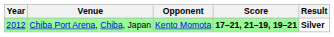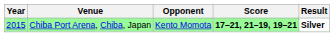 <table class="sortable wikitable" style="font-size: 90%;">
 <tr>
 <th>Year</th>
 <th>Venue</th>
 <th>Opponent</th>
 <th>Score</th>
 <th>Result</th>
 </tr>
 <tr style="background:#98FB98">
-<td align="center"><a href='#'>2012</a></td>
+<td align="center"><a href='#'>2015</a></td>
 <td align="left"><a href='#'>Chiba Port Arena</a>, <a href='#'>Chiba</a>, Japan</td>
 <td align="left"> <a href='#'>Kento Momota</a></td>
 <td align="left"><strong>17–21, 21–19, 19–21</strong></td>
 <td style="text-align:left; background:white"> <strong>Silver</strong></td>
 </tr>
 </table>
